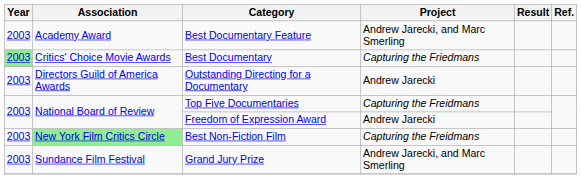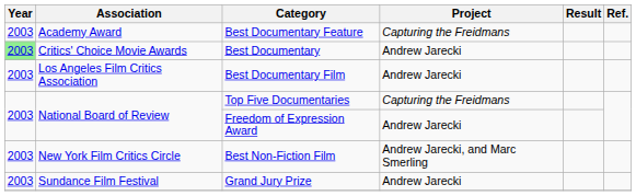 <table class="wikitable">
 <tr>
 <th>Year</th>
 <th>Association</th>
 <th>Category</th>
 <th>Project</th>
 <th>Result</th>
 <th>Ref.</th>
 </tr>
 <tr>
 <td><a href='#'>2003</a></td>
 <td><a href='#'>Academy Award</a></td>
 <td><a href='#'>Best Documentary Feature</a></td>
-<td>Andrew Jarecki, and Marc Smerling</td>
+<td><em>Capturing the Freidmans</em></td>
 <td></td>
 <td></td>
 </tr>
 <tr>
 <td style="background: lightgreen;"><a href='#'>2003</a></td>
 <td><a href='#'>Critics' Choice Movie Awards</a></td>
 <td><a href='#'>Best Documentary</a></td>
-<td><em>Capturing the Friedmans</em></td>
+<td>Andrew Jarecki</td>
 <td></td>
 <td></td>
 </tr>
 <tr>
 <td><a href='#'>2003</a></td>
-<td><a href='#'>Directors Guild of America Awards</a></td>
-<td><a href='#'>Outstanding Directing for a Documentary</a></td>
+<td><a href='#'>Los Angeles Film Critics Association</a></td>
+<td><a href='#'>Best Documentary Film</a></td>
 <td>Andrew Jarecki</td>
 <td></td>
 <td></td>
 </tr>
 <tr>
 <td rowspan=2><a href='#'>2003</a></td>
 <td rowspan=2><a href='#'>National Board of Review</a></td>
 <td><a href='#'>Top Five Documentaries</a></td>
 <td><em>Capturing the Freidmans</em></td>
 <td></td>
 <td rowspan=2></td>
 </tr>
 <tr>
 <td><a href='#'>Freedom of Expression Award</a></td>
 <td>Andrew Jarecki</td>
 <td></td>
 </tr>
 <tr>
 <td><a href='#'>2003</a></td>
-<td style="background: lightgreen;"><a href='#'>New York Film Critics Circle</a></td>
+<td><a href='#'>New York Film Critics Circle</a></td>
 <td><a href='#'>Best Non-Fiction Film</a></td>
-<td><em>Capturing the Freidmans</em></td>
+<td>Andrew Jarecki, and Marc Smerling</td>
 <td></td>
 <td></td>
 </tr>
 <tr>
 <td><a href='#'>2003</a></td>
 <td><a href='#'>Sundance Film Festival</a></td>
 <td><a href='#'>Grand Jury Prize</a></td>
-<td>Andrew Jarecki, and Marc Smerling</td>
+<td>Andrew Jarecki</td>
 <td></td>
 <td></td>
 </tr>
 <tr>
 </tr>
 </table>
